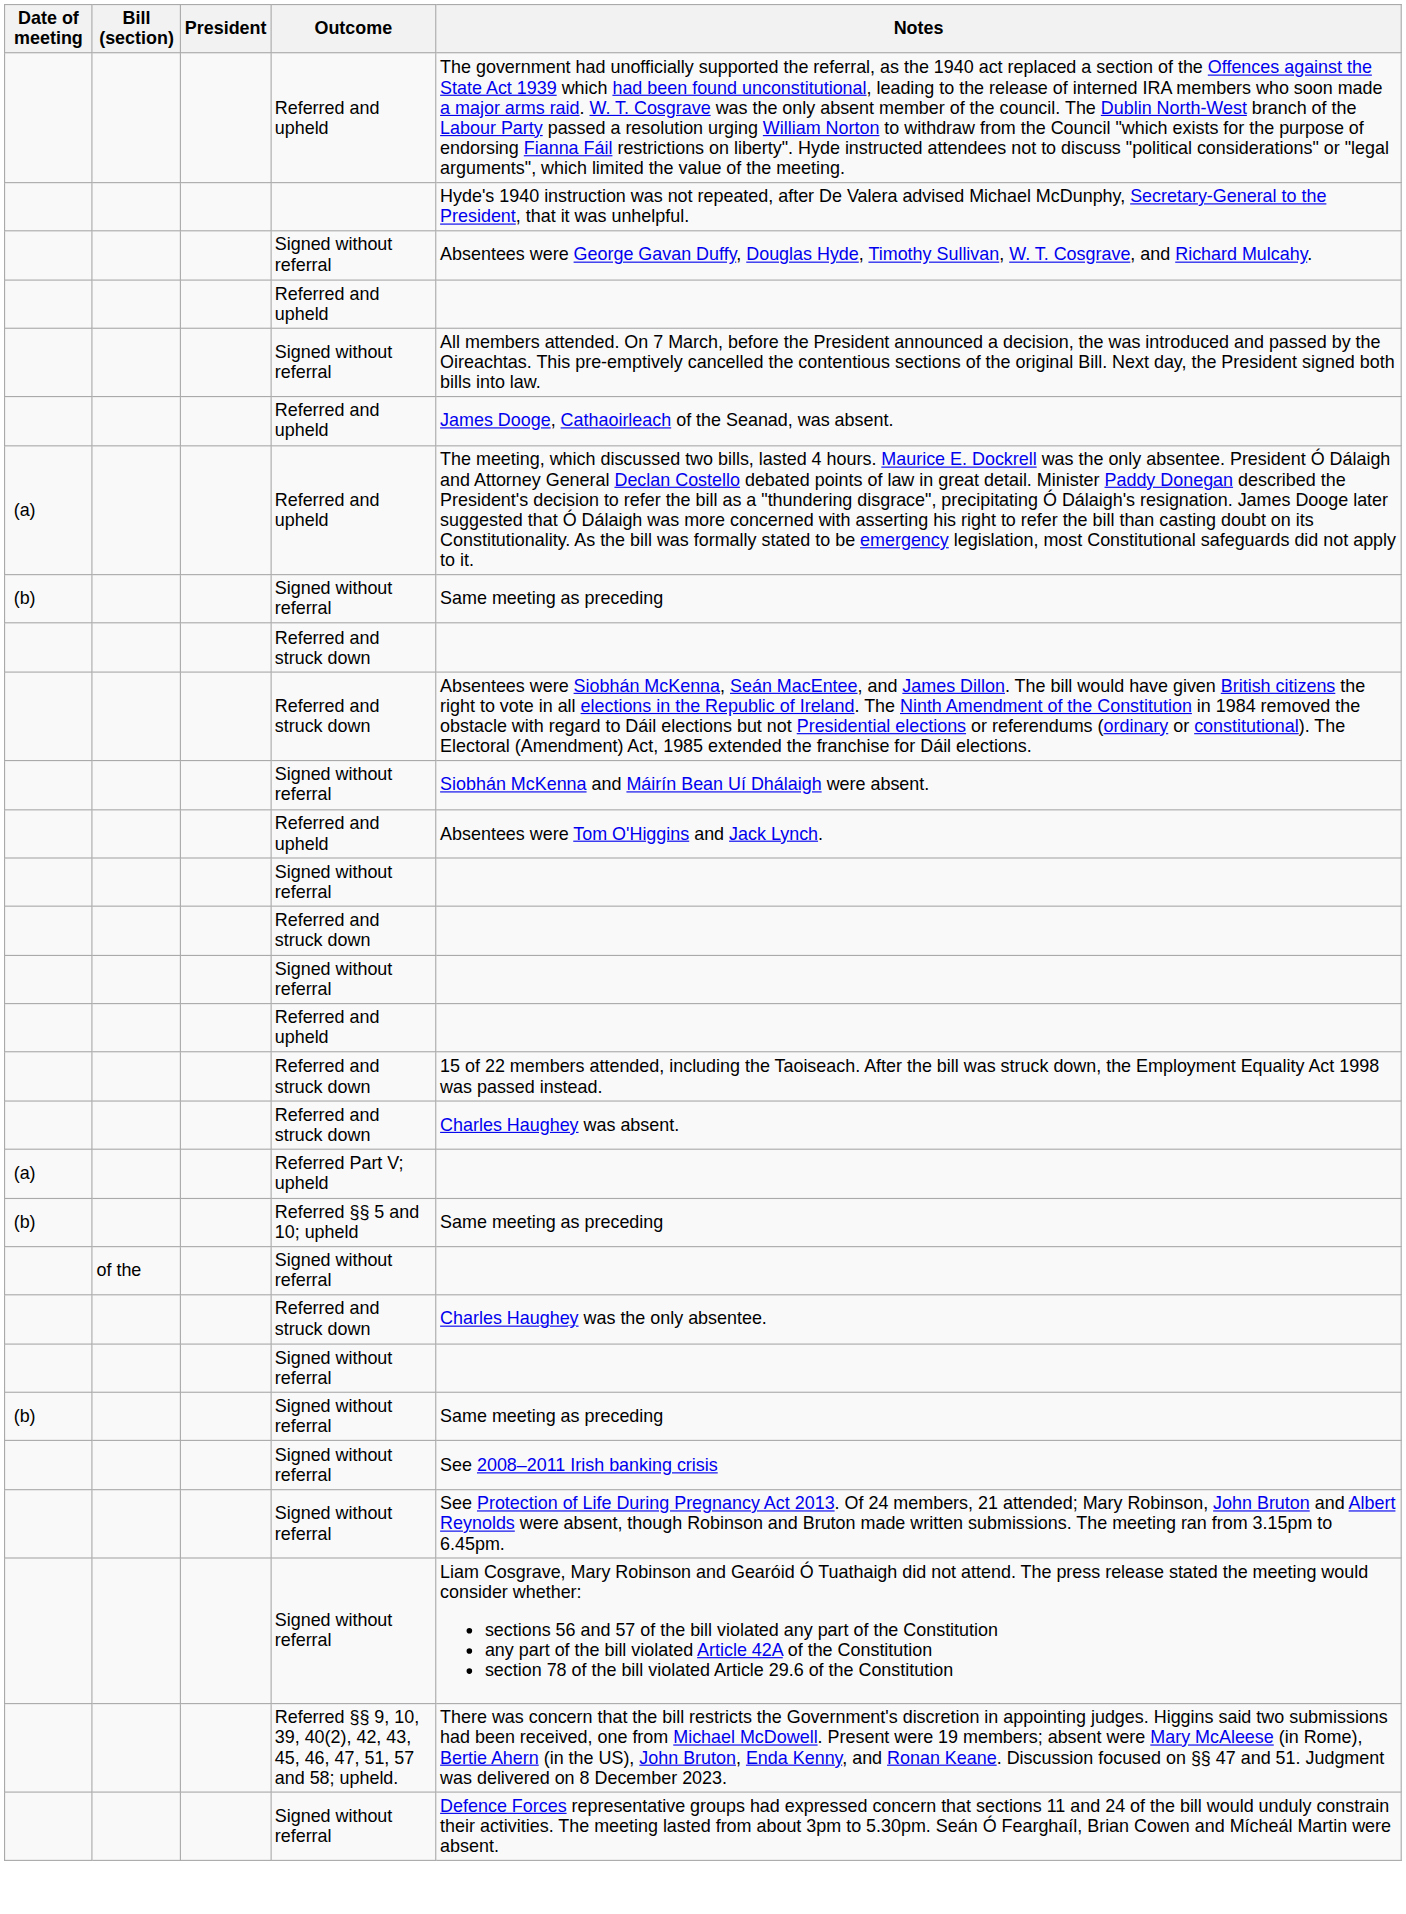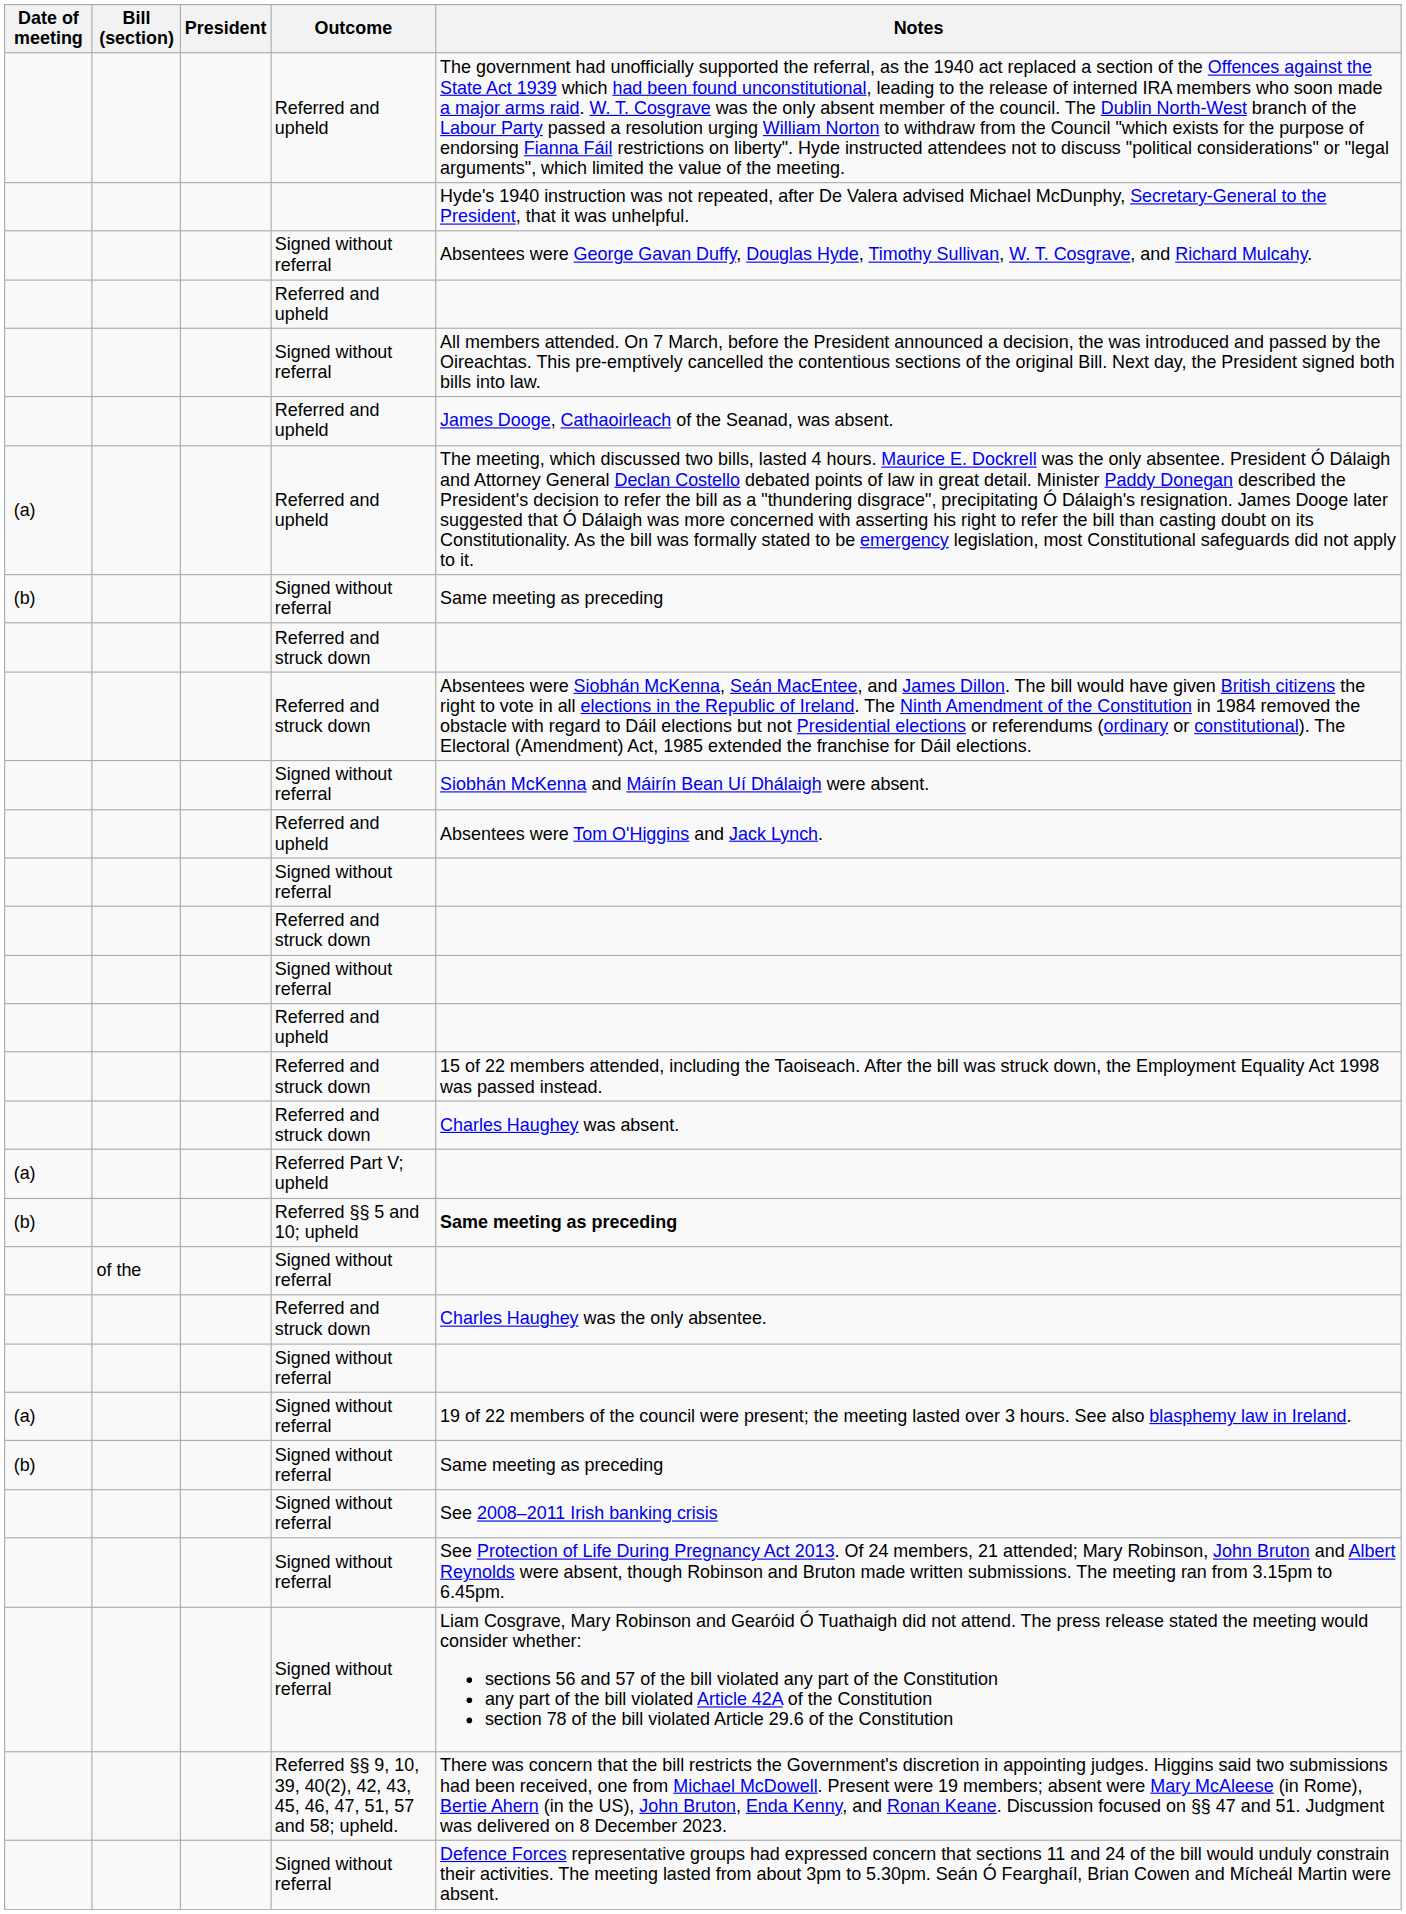 <table class="wikitable sortable">
 <tr>
 <th>Date of meeting</th>
 <th>Bill (section)</th>
 <th>President</th>
 <th>Outcome</th>
 <th>Notes</th>
 </tr>
 <tr>
 <td></td>
 <td></td>
 <td></td>
 <td>Referred and upheld</td>
 <td>The government had unofficially supported the referral, as the 1940 act replaced a section of the <a href='#'>Offences against the State Act 1939</a> which <a href='#'>had been found unconstitutional</a>, leading to the release of interned IRA members who soon made <a href='#'>a major arms raid</a>. <a href='#'>W. T. Cosgrave</a> was the only absent member of the council. The <a href='#'>Dublin North-West</a> branch of the <a href='#'>Labour Party</a> passed a resolution urging <a href='#'>William Norton</a> to withdraw from the Council "which exists for the purpose of endorsing <a href='#'>Fianna Fáil</a> restrictions on liberty". Hyde instructed attendees not to discuss "political considerations" or "legal arguments", which limited the value of the meeting.</td>
 </tr>
 <tr>
 <td></td>
 <td></td>
 <td></td>
 <td></td>
 <td>Hyde's 1940 instruction was not repeated, after De Valera advised Michael McDunphy, <a href='#'>Secretary-General to the President</a>, that it was unhelpful.</td>
 </tr>
 <tr>
 <td></td>
 <td></td>
 <td></td>
 <td>Signed without referral</td>
 <td>Absentees were <a href='#'>George Gavan Duffy</a>, <a href='#'>Douglas Hyde</a>, <a href='#'>Timothy Sullivan</a>, <a href='#'>W. T. Cosgrave</a>, and <a href='#'>Richard Mulcahy</a>.</td>
 </tr>
 <tr>
 <td></td>
 <td></td>
 <td></td>
 <td>Referred and upheld</td>
 <td></td>
 </tr>
 <tr>
 <td></td>
 <td></td>
 <td></td>
 <td>Signed without referral</td>
 <td>All members attended. On 7 March, before the President announced a decision, the  was introduced and passed by the Oireachtas. This pre-emptively cancelled the contentious sections of the original Bill. Next day, the President signed both bills into law.</td>
 </tr>
 <tr>
 <td></td>
 <td></td>
 <td></td>
 <td>Referred and upheld</td>
 <td><a href='#'>James Dooge</a>, <a href='#'>Cathaoirleach</a> of the Seanad, was absent.</td>
 </tr>
 <tr>
 <td> (a)</td>
 <td></td>
 <td></td>
 <td>Referred and upheld</td>
 <td>The meeting, which discussed two bills, lasted 4 hours. <a href='#'>Maurice E. Dockrell</a> was the only absentee. President Ó Dálaigh and Attorney General <a href='#'>Declan Costello</a> debated points of law in great detail. Minister <a href='#'>Paddy Donegan</a> described the President's decision to refer the bill as a "thundering disgrace", precipitating Ó Dálaigh's resignation. James Dooge later suggested that Ó Dálaigh was more concerned with asserting his right to refer the bill than casting doubt on its Constitutionality. As the bill was formally stated to be <a href='#'>emergency</a> legislation, most Constitutional safeguards did not apply to it.</td>
 </tr>
 <tr>
 <td> (b)</td>
 <td></td>
 <td></td>
 <td>Signed without referral</td>
 <td>Same meeting as preceding</td>
 </tr>
 <tr>
 <td></td>
 <td></td>
 <td></td>
 <td>Referred and struck down</td>
 <td></td>
 </tr>
 <tr>
 <td></td>
 <td></td>
 <td></td>
 <td>Referred and struck down</td>
 <td>Absentees were <a href='#'>Siobhán McKenna</a>, <a href='#'>Seán MacEntee</a>, and <a href='#'>James Dillon</a>. The bill would have given <a href='#'>British citizens</a> the right to vote in all <a href='#'>elections in the Republic of Ireland</a>. The <a href='#'>Ninth Amendment of the Constitution</a> in 1984 removed the obstacle with regard to Dáil elections but not <a href='#'>Presidential elections</a> or referendums (<a href='#'>ordinary</a> or <a href='#'>constitutional</a>). The Electoral (Amendment) Act, 1985 extended the franchise for Dáil elections.</td>
 </tr>
 <tr>
 <td></td>
 <td></td>
 <td></td>
 <td>Signed without referral</td>
 <td><a href='#'>Siobhán McKenna</a> and <a href='#'>Máirín Bean Uí Dhálaigh</a> were absent.</td>
 </tr>
 <tr>
 <td></td>
 <td></td>
 <td></td>
 <td>Referred and upheld</td>
 <td>Absentees were <a href='#'>Tom O'Higgins</a> and <a href='#'>Jack Lynch</a>.</td>
 </tr>
 <tr>
 <td></td>
 <td></td>
 <td></td>
 <td>Signed without referral</td>
 <td></td>
 </tr>
 <tr>
 <td></td>
 <td></td>
 <td></td>
 <td>Referred and struck down</td>
 <td></td>
 </tr>
 <tr>
 <td></td>
 <td></td>
 <td></td>
 <td>Signed without referral</td>
 <td></td>
 </tr>
 <tr>
 <td></td>
 <td></td>
 <td></td>
 <td>Referred and upheld</td>
 <td></td>
 </tr>
 <tr>
 <td></td>
 <td></td>
 <td></td>
 <td>Referred and struck down</td>
 <td>15 of 22 members attended, including the Taoiseach. After the bill was struck down, the Employment Equality Act 1998 was passed instead.</td>
 </tr>
 <tr>
 <td></td>
 <td></td>
 <td></td>
 <td>Referred and struck down</td>
 <td><a href='#'>Charles Haughey</a> was absent.</td>
 </tr>
 <tr>
 <td> (a)</td>
 <td></td>
 <td></td>
 <td>Referred Part V; upheld</td>
 <td></td>
 </tr>
 <tr>
 <td> (b)</td>
 <td></td>
 <td></td>
 <td>Referred §§ 5 and 10; upheld</td>
-<td>Same meeting as preceding</td>
+<td><strong>Same meeting as preceding</strong></td>
 </tr>
 <tr>
 <td></td>
 <td> of the </td>
 <td></td>
 <td>Signed without referral</td>
 <td></td>
 </tr>
 <tr>
 <td></td>
 <td></td>
 <td></td>
 <td>Referred and struck down</td>
 <td><a href='#'>Charles Haughey</a> was the only absentee.</td>
 </tr>
 <tr>
 <td></td>
 <td></td>
 <td></td>
 <td>Signed without referral</td>
 <td></td>
+</tr>
+<tr>
+<td> (a)</td>
+<td></td>
+<td></td>
+<td>Signed without referral</td>
+<td>19 of 22 members of the council were present; the meeting lasted over 3 hours. See also <a href='#'>blasphemy law in Ireland</a>.</td>
 </tr>
 <tr>
 <td> (b)</td>
 <td></td>
 <td></td>
 <td>Signed without referral</td>
 <td>Same meeting as preceding</td>
 </tr>
 <tr>
 <td></td>
 <td></td>
 <td></td>
 <td>Signed without referral</td>
 <td>See <a href='#'>2008–2011 Irish banking crisis</a></td>
 </tr>
 <tr>
 <td></td>
 <td></td>
 <td></td>
 <td>Signed without referral</td>
 <td>See <a href='#'>Protection of Life During Pregnancy Act 2013</a>. Of 24 members, 21 attended; Mary Robinson, <a href='#'>John Bruton</a> and <a href='#'>Albert Reynolds</a> were absent, though Robinson and Bruton made written submissions. The meeting ran from 3.15pm to 6.45pm.</td>
 </tr>
 <tr>
 <td></td>
 <td></td>
 <td></td>
 <td>Signed without referral</td>
 <td>Liam Cosgrave, Mary Robinson and Gearóid Ó Tuathaigh did not attend. The press release stated the meeting would consider whether:<br><ul><li>sections 56 and 57 of the bill violated any part of the Constitution</li><li>any part of the bill violated <a href='#'>Article 42A</a> of the Constitution</li><li>section 78 of the bill violated Article 29.6 of the Constitution</li></ul></td>
 </tr>
 <tr>
 <td></td>
 <td></td>
 <td></td>
 <td>Referred §§ 9, 10, 39, 40(2), 42, 43, 45, 46, 47, 51, 57 and 58; upheld.</td>
 <td>There was concern that the bill restricts the Government's discretion in appointing judges. Higgins said two submissions had been received, one from <a href='#'>Michael McDowell</a>. Present were 19 members; absent were <a href='#'>Mary McAleese</a> (in Rome), <a href='#'>Bertie Ahern</a> (in the US), <a href='#'>John Bruton</a>, <a href='#'>Enda Kenny</a>, and <a href='#'>Ronan Keane</a>. Discussion focused on §§ 47 and 51. Judgment was delivered on 8 December 2023.</td>
 </tr>
 <tr>
 <td></td>
 <td></td>
 <td></td>
 <td>Signed without referral</td>
 <td><a href='#'>Defence Forces</a> representative groups had expressed concern that sections 11 and 24 of the bill would unduly constrain their activities. The meeting lasted from about 3pm to 5.30pm. Seán Ó Fearghaíl, Brian Cowen and Mícheál Martin were absent.</td>
 </tr>
 </table>
